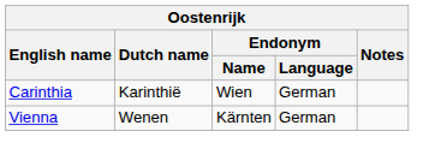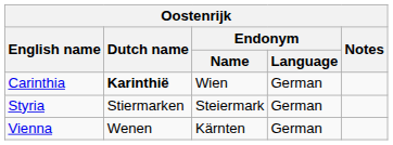 <table class="wikitable sortable">
 <tr>
 <th colspan="5"> Oostenrijk</th>
 </tr>
 <tr>
 <th rowspan="2">English name</th>
 <th rowspan="2">Dutch name</th>
 <th colspan="2">Endonym</th>
 <th rowspan="2">Notes</th>
 </tr>
 <tr>
 <th>Name</th>
 <th>Language</th>
 </tr>
 <tr>
 <td><a href='#'>Carinthia</a></td>
-<td>Karinthië</td>
+<td><strong>Karinthië</strong></td>
 <td>Wien</td>
+<td>German</td>
+<td></td>
+</tr>
+<tr>
+<td><a href='#'>Styria</a></td>
+<td>Stiermarken</td>
+<td>Steiermark</td>
 <td>German</td>
 <td></td>
 </tr>
 <tr>
 <td><a href='#'>Vienna</a></td>
 <td>Wenen</td>
 <td>Kärnten</td>
 <td>German</td>
 <td></td>
 </tr>
 </table>
